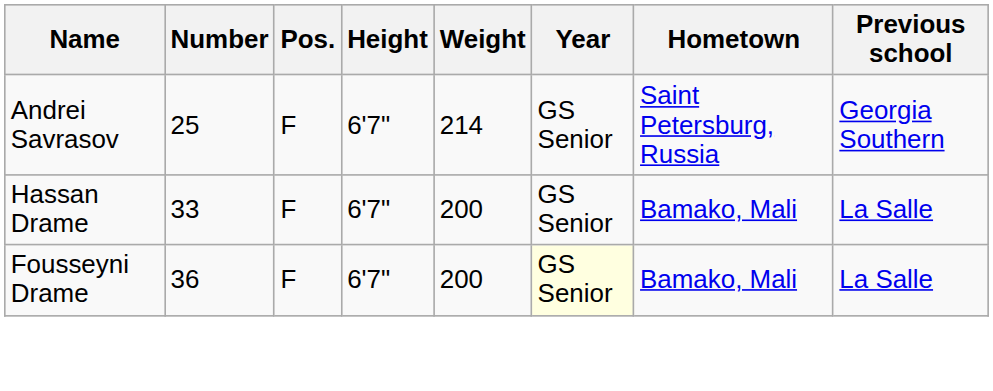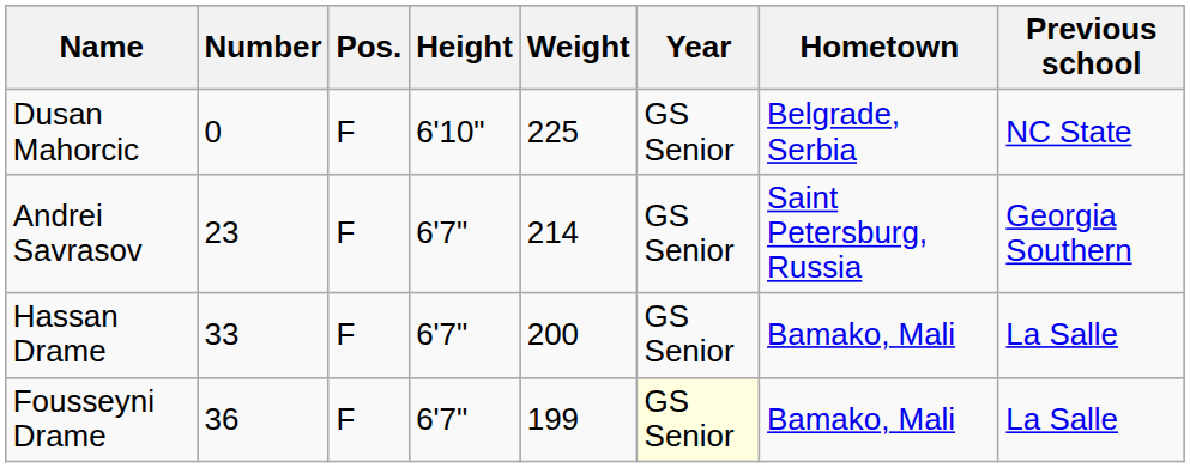 <table class="wikitable sortable">
 <tr>
 <th>Name</th>
 <th>Number</th>
 <th>Pos.</th>
 <th>Height</th>
 <th>Weight</th>
 <th>Year</th>
 <th>Hometown</th>
 <th class="unsortable">Previous school</th>
 </tr>
 <tr>
+<td>Dusan Mahorcic</td>
+<td>0</td>
+<td>F</td>
+<td>6'10"</td>
+<td>225</td>
+<td>GS Senior</td>
+<td><a href='#'>Belgrade, Serbia</a></td>
+<td><a href='#'>NC State</a></td>
+</tr>
+<tr>
 <td>Andrei Savrasov</td>
-<td>25</td>
+<td>23</td>
 <td>F</td>
 <td>6'7"</td>
 <td>214</td>
 <td>GS Senior</td>
 <td><a href='#'>Saint Petersburg, Russia</a></td>
 <td><a href='#'>Georgia Southern</a></td>
 </tr>
 <tr>
 <td>Hassan Drame</td>
 <td>33</td>
 <td>F</td>
 <td>6'7"</td>
 <td>200</td>
 <td>GS Senior</td>
 <td><a href='#'>Bamako, Mali</a></td>
 <td><a href='#'>La Salle</a></td>
 </tr>
 <tr>
 <td>Fousseyni Drame</td>
 <td>36</td>
 <td>F</td>
 <td>6'7"</td>
-<td>200</td>
+<td>199</td>
 <td style="background: lightyellow;">GS Senior</td>
 <td><a href='#'>Bamako, Mali</a></td>
 <td><a href='#'>La Salle</a></td>
 </tr>
 </table>
